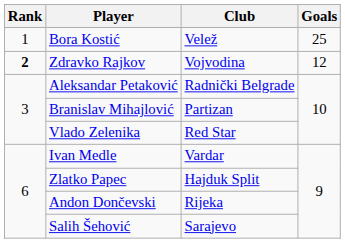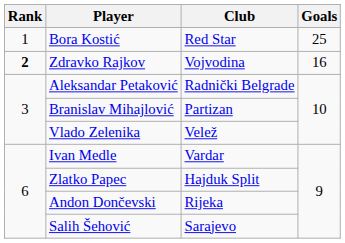 <table class="wikitable" style="text-align:center">
 <tr>
 <th>Rank</th>
 <th>Player</th>
 <th>Club</th>
 <th>Goals</th>
 </tr>
 <tr>
 <td rowspan="1">1</td>
 <td align="left"> <a href='#'>Bora Kostić</a></td>
-<td align="left"><a href='#'>Velež</a></td>
+<td align="left"><a href='#'>Red Star</a></td>
 <td>25</td>
 </tr>
 <tr>
 <td rowspan="1"><strong>2</strong></td>
 <td align="left"> <a href='#'>Zdravko Rajkov</a></td>
 <td align="left"><a href='#'>Vojvodina</a></td>
-<td>12</td>
+<td>16</td>
 </tr>
 <tr>
 <td rowspan="3">3</td>
 <td align="left"> <a href='#'>Aleksandar Petaković</a></td>
 <td align="left"><a href='#'>Radnički Belgrade</a></td>
 <td rowspan="3">10</td>
 </tr>
 <tr>
 <td align="left"> <a href='#'>Branislav Mihajlović</a></td>
 <td align="left"><a href='#'>Partizan</a></td>
 </tr>
 <tr>
 <td align="left"> <a href='#'>Vlado Zelenika</a></td>
-<td align="left"><a href='#'>Red Star</a></td>
+<td align="left"><a href='#'>Velež</a></td>
 </tr>
 <tr>
 <td rowspan="4">6</td>
 <td align="left"> <a href='#'>Ivan Medle</a></td>
 <td align="left"><a href='#'>Vardar</a></td>
 <td rowspan="4">9</td>
 </tr>
 <tr>
 <td align="left"> <a href='#'>Zlatko Papec</a></td>
 <td align="left"><a href='#'>Hajduk Split</a></td>
 </tr>
 <tr>
 <td align="left"> <a href='#'>Andon Dončevski</a></td>
 <td align="left"><a href='#'>Rijeka</a></td>
 </tr>
 <tr>
 <td align="left"> <a href='#'>Salih Šehović</a></td>
 <td align="left"><a href='#'>Sarajevo</a></td>
 </tr>
 </table>
